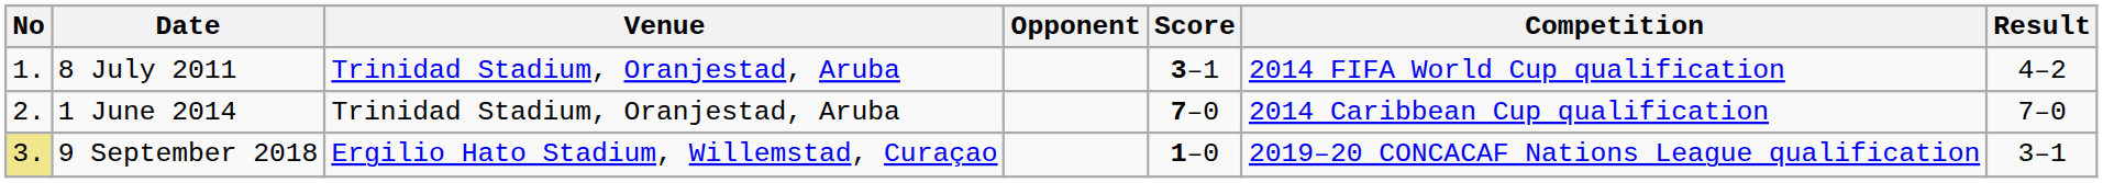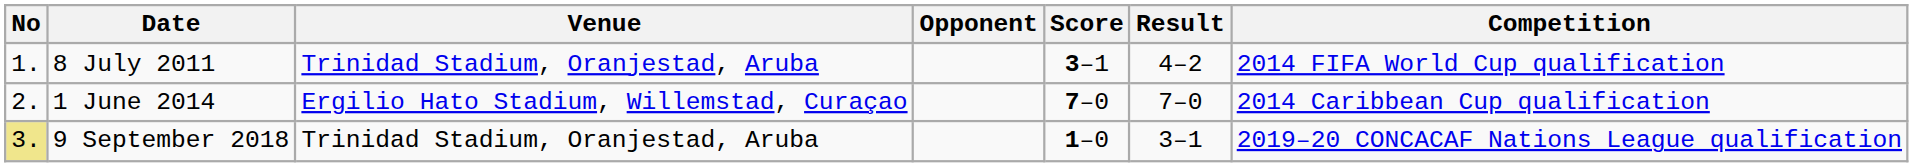 <table class="wikitable" style="font-size:85%;">
 <tr>
 <th>No</th>
 <th>Date</th>
 <th>Venue</th>
 <th>Opponent</th>
 <th>Score</th>
+<th>Result</th>
 <th>Competition</th>
-<th>Result</th>
 </tr>
 <tr>
 <td>1.</td>
 <td>8 July 2011</td>
 <td><a href='#'>Trinidad Stadium</a>, <a href='#'>Oranjestad</a>, <a href='#'>Aruba</a></td>
 <td></td>
 <td align=center><strong>3</strong>–1</td>
+<td align=center>4–2</td>
 <td><a href='#'>2014 FIFA World Cup qualification</a></td>
-<td align=center>4–2</td>
 </tr>
 <tr>
 <td>2.</td>
 <td>1 June 2014</td>
-<td>Trinidad Stadium, Oranjestad, Aruba</td>
+<td><a href='#'>Ergilio Hato Stadium</a>, <a href='#'>Willemstad</a>, <a href='#'>Curaçao</a></td>
 <td></td>
 <td align=center><strong>7</strong>–0</td>
+<td align=center>7–0</td>
 <td><a href='#'>2014 Caribbean Cup qualification</a></td>
-<td align=center>7–0</td>
 </tr>
 <tr>
 <td style="background: khaki;">3.</td>
 <td>9 September 2018</td>
-<td><a href='#'>Ergilio Hato Stadium</a>, <a href='#'>Willemstad</a>, <a href='#'>Curaçao</a></td>
+<td>Trinidad Stadium, Oranjestad, Aruba</td>
 <td></td>
 <td align=center><strong>1</strong>–0</td>
+<td align=center>3–1</td>
 <td><a href='#'>2019–20 CONCACAF Nations League qualification</a></td>
-<td align=center>3–1</td>
 </tr>
 </table>
